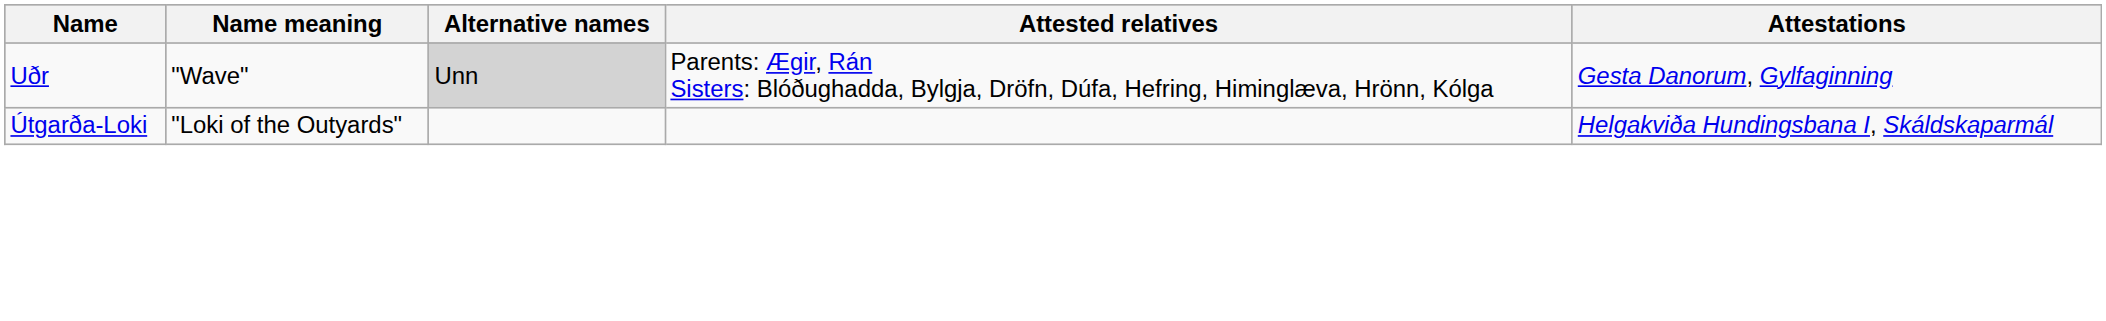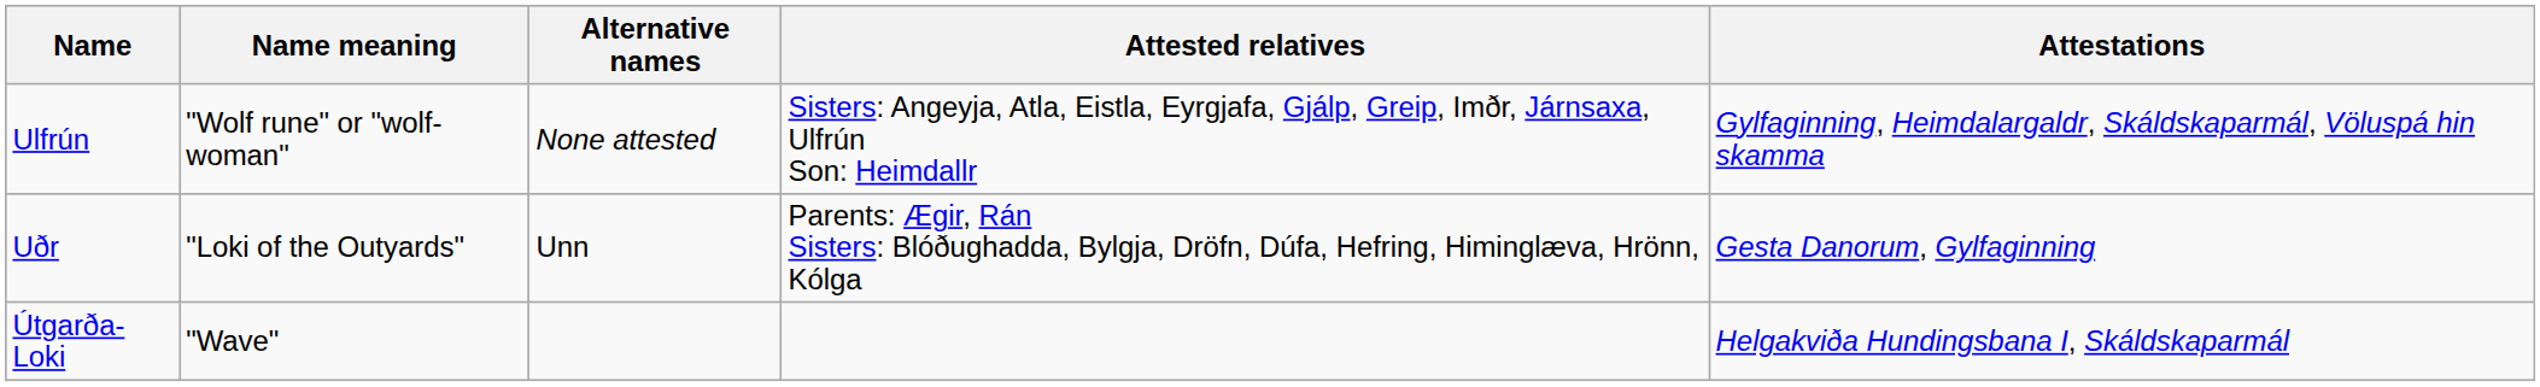 <table class="wikitable sortable" style="font-size: 90%; width: 100%">
 <tr>
 <th>Name</th>
 <th>Name meaning</th>
 <th>Alternative names</th>
 <th>Attested relatives</th>
 <th>Attestations</th>
 </tr>
 <tr>
+<td><a href='#'>Ulfrún</a></td>
+<td>"Wolf rune" or "wolf-woman"</td>
+<td><em>None attested</em></td>
+<td><a href='#'>Sisters</a>: Angeyja, Atla, Eistla, Eyrgjafa, <a href='#'>Gjálp</a>, <a href='#'>Greip</a>, Imðr, <a href='#'>Járnsaxa</a>, Ulfrún <br> Son: <a href='#'>Heimdallr</a></td>
+<td><em><a href='#'>Gylfaginning</a></em>, <em><a href='#'>Heimdalargaldr</a></em>, <em><a href='#'>Skáldskaparmál</a></em>, <em><a href='#'>Völuspá hin skamma</a></em></td>
+</tr>
+<tr>
 <td><a href='#'>Uðr</a></td>
-<td>"Wave"</td>
-<td style="background: lightgrey;">Unn</td>
+<td>"Loki of the Outyards"</td>
+<td>Unn</td>
 <td>Parents: <a href='#'>Ægir</a>, <a href='#'>Rán</a> <br> <a href='#'>Sisters</a>: Blóðughadda, Bylgja, Dröfn, Dúfa, Hefring, Himinglæva, Hrönn, Kólga</td>
 <td><em><a href='#'>Gesta Danorum</a></em>, <em><a href='#'>Gylfaginning</a></em></td>
 </tr>
 <tr>
 <td><a href='#'>Útgarða-Loki</a></td>
-<td>"Loki of the Outyards"</td>
+<td>"Wave"</td>
 <td></td>
 <td></td>
 <td><em><a href='#'>Helgakviða Hundingsbana I</a></em>, <em><a href='#'>Skáldskaparmál</a></em></td>
 </tr>
 </table>
